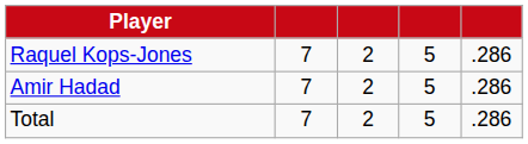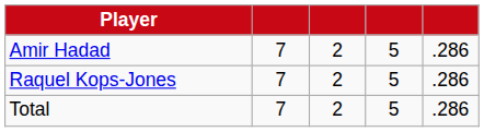 <table class="wikitable" style="text-align:center">
 <tr>
 <th style="background:#C80815; color:white" width="200px">Player</th>
 <th style="background:#C80815; color:white" width="40px"></th>
 <th style="background:#C80815; color:white" width="40px"></th>
 <th style="background:#C80815; color:white" width="40px"></th>
 <th style="background:#C80815; color:white" width="40px"></th>
 </tr>
 <tr>
-<td style="text-align:left"><a href='#'>Raquel Kops-Jones</a></td>
+<td style="text-align:left"><a href='#'>Amir Hadad</a></td>
 <td>7</td>
 <td>2</td>
 <td>5</td>
 <td>.286</td>
 </tr>
 <tr>
-<td style="text-align:left"><a href='#'>Amir Hadad</a></td>
+<td style="text-align:left"><a href='#'>Raquel Kops-Jones</a></td>
 <td>7</td>
 <td>2</td>
 <td>5</td>
 <td>.286</td>
 </tr>
 <tr>
 <td style="text-align:left">Total</td>
 <td>7</td>
 <td>2</td>
 <td>5</td>
 <td>.286</td>
 </tr>
 </table>
